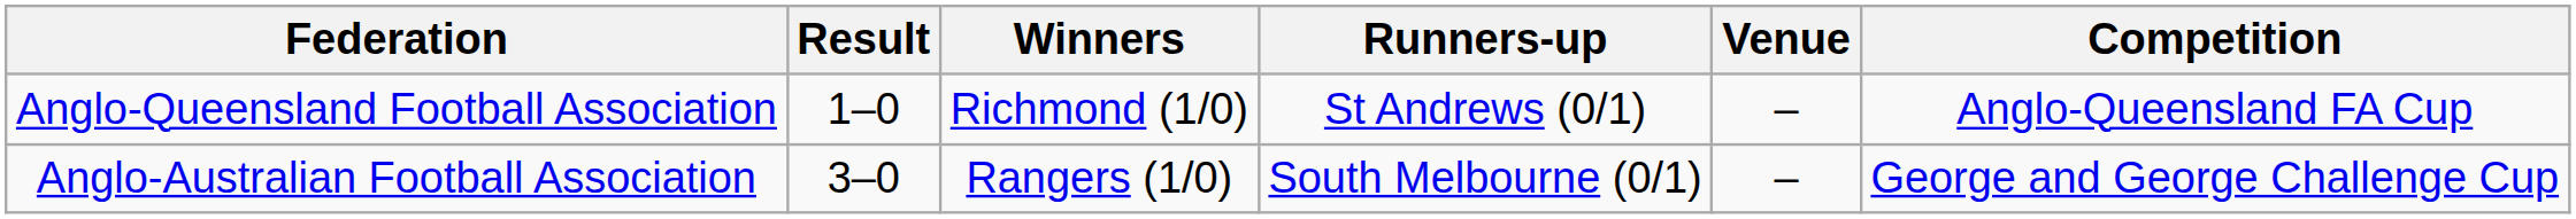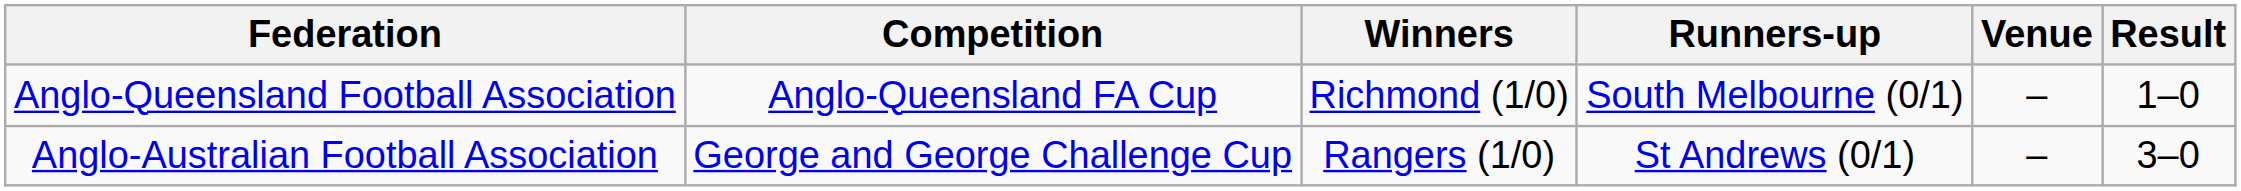 <table class="wikitable">
 <tr>
 <th>Federation</th>
-<th>Result</th>
+<th>Competition</th>
 <th>Winners</th>
 <th>Runners-up</th>
 <th>Venue</th>
-<th>Competition</th>
+<th>Result</th>
 </tr>
 <tr>
 <td align="center"><a href='#'>Anglo-Queensland Football Association</a></td>
+<td align="center"><a href='#'>Anglo-Queensland FA Cup</a></td>
+<td align="center"><a href='#'>Richmond</a> (1/0)</td>
+<td align="center"><a href='#'>South Melbourne</a> (0/1)</td>
+<td align="center">–</td>
 <td align="center">1–0</td>
-<td align="center"><a href='#'>Richmond</a> (1/0)</td>
-<td align="center"><a href='#'>St Andrews</a> (0/1)</td>
-<td align="center">–</td>
-<td align="center"><a href='#'>Anglo-Queensland FA Cup</a></td>
 </tr>
 <tr>
 <td align="center"><a href='#'>Anglo-Australian Football Association</a></td>
+<td align="center"><a href='#'>George and George Challenge Cup</a></td>
+<td align="center"><a href='#'>Rangers</a> (1/0)</td>
+<td align="center"><a href='#'>St Andrews</a> (0/1)</td>
+<td align="center">–</td>
 <td align="center">3–0</td>
-<td align="center"><a href='#'>Rangers</a> (1/0)</td>
-<td align="center"><a href='#'>South Melbourne</a> (0/1)</td>
-<td align="center">–</td>
-<td align="center"><a href='#'>George and George Challenge Cup</a></td>
 </tr>
 </table>
